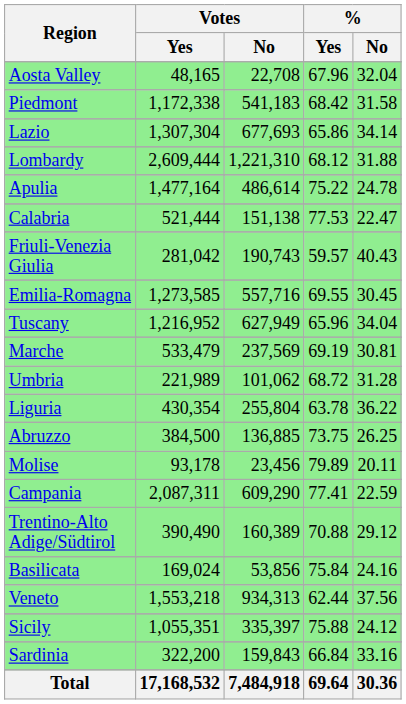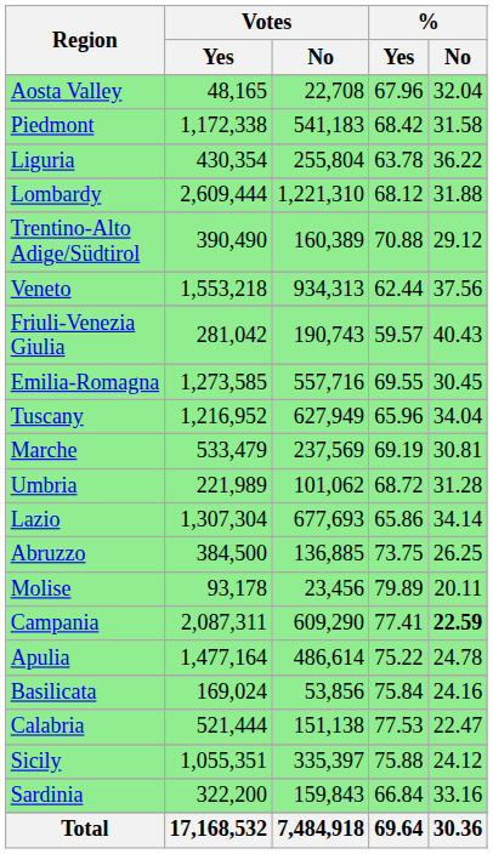 <table class="wikitable sortable">
 <tr>
 <th rowspan=2>Region</th>
 <th colspan=2>Votes</th>
 <th colspan=2>%</th>
 </tr>
 <tr>
 <th>Yes</th>
 <th>No</th>
 <th>Yes</th>
 <th>No</th>
 </tr>
 <tr>
 </tr>
 <tr bgcolor=lightgreen>
 <td><a href='#'>Aosta Valley</a></td>
 <td align="right">48,165</td>
 <td align="right">22,708</td>
 <td align="right">67.96</td>
 <td align="right">32.04</td>
 </tr>
 <tr>
 </tr>
 <tr bgcolor=lightgreen>
 <td><a href='#'>Piedmont</a></td>
 <td align="right">1,172,338</td>
 <td align="right">541,183</td>
 <td align="right">68.42</td>
 <td align="right">31.58</td>
 </tr>
 <tr>
 </tr>
 <tr bgcolor=lightgreen>
-<td><a href='#'>Lazio</a></td>
-<td align="right">1,307,304</td>
-<td align="right">677,693</td>
-<td align="right">65.86</td>
-<td align="right">34.14</td>
+<td><a href='#'>Liguria</a></td>
+<td align="right">430,354</td>
+<td align="right">255,804</td>
+<td align="right">63.78</td>
+<td align="right">36.22</td>
 </tr>
 <tr>
 </tr>
 <tr bgcolor=lightgreen>
 <td><a href='#'>Lombardy</a></td>
 <td align="right">2,609,444</td>
 <td align="right">1,221,310</td>
 <td align="right">68.12</td>
 <td align="right">31.88</td>
 </tr>
 <tr>
 </tr>
 <tr bgcolor=lightgreen>
-<td><a href='#'>Apulia</a></td>
-<td align="right">1,477,164</td>
-<td align="right">486,614</td>
-<td align="right">75.22</td>
-<td align="right">24.78</td>
+<td><a href='#'>Trentino-Alto<br> Adige/Südtirol</a></td>
+<td align="right">390,490</td>
+<td align="right">160,389</td>
+<td align="right">70.88</td>
+<td align="right">29.12</td>
 </tr>
 <tr>
 </tr>
 <tr bgcolor=lightgreen>
-<td><a href='#'>Calabria</a></td>
-<td align="right">521,444</td>
-<td align="right">151,138</td>
-<td align="right">77.53</td>
-<td align="right">22.47</td>
+<td><a href='#'>Veneto</a></td>
+<td align="right">1,553,218</td>
+<td align="right">934,313</td>
+<td align="right">62.44</td>
+<td align="right">37.56</td>
 </tr>
 <tr>
 </tr>
 <tr bgcolor=lightgreen>
 <td><a href='#'>Friuli-Venezia<br> Giulia</a></td>
 <td align="right">281,042</td>
 <td align="right">190,743</td>
 <td align="right">59.57</td>
 <td align="right">40.43</td>
 </tr>
 <tr>
 </tr>
 <tr bgcolor=lightgreen>
 <td><a href='#'>Emilia-Romagna</a></td>
 <td align="right">1,273,585</td>
 <td align="right">557,716</td>
 <td align="right">69.55</td>
 <td align="right">30.45</td>
 </tr>
 <tr>
 </tr>
 <tr bgcolor=lightgreen>
 <td><a href='#'>Tuscany</a></td>
 <td align="right">1,216,952</td>
 <td align="right">627,949</td>
 <td align="right">65.96</td>
 <td align="right">34.04</td>
 </tr>
 <tr>
 </tr>
 <tr bgcolor=lightgreen>
 <td><a href='#'>Marche</a></td>
 <td align="right">533,479</td>
 <td align="right">237,569</td>
 <td align="right">69.19</td>
 <td align="right">30.81</td>
 </tr>
 <tr>
 </tr>
 <tr bgcolor=lightgreen>
 <td><a href='#'>Umbria</a></td>
 <td align="right">221,989</td>
 <td align="right">101,062</td>
 <td align="right">68.72</td>
 <td align="right">31.28</td>
 </tr>
 <tr>
 </tr>
 <tr bgcolor=lightgreen>
-<td><a href='#'>Liguria</a></td>
-<td align="right">430,354</td>
-<td align="right">255,804</td>
-<td align="right">63.78</td>
-<td align="right">36.22</td>
+<td><a href='#'>Lazio</a></td>
+<td align="right">1,307,304</td>
+<td align="right">677,693</td>
+<td align="right">65.86</td>
+<td align="right">34.14</td>
 </tr>
 <tr>
 </tr>
 <tr bgcolor=lightgreen>
 <td><a href='#'>Abruzzo</a></td>
 <td align="right">384,500</td>
 <td align="right">136,885</td>
 <td align="right">73.75</td>
 <td align="right">26.25</td>
 </tr>
 <tr>
 </tr>
 <tr bgcolor=lightgreen>
 <td><a href='#'>Molise</a></td>
 <td align="right">93,178</td>
 <td align="right">23,456</td>
 <td align="right">79.89</td>
 <td align="right">20.11</td>
 </tr>
 <tr>
 </tr>
 <tr bgcolor=lightgreen>
 <td><a href='#'>Campania</a></td>
 <td align="right">2,087,311</td>
 <td align="right">609,290</td>
 <td align="right">77.41</td>
-<td align="right">22.59</td>
+<td align="right"><strong>22.59</strong></td>
 </tr>
 <tr>
 </tr>
 <tr bgcolor=lightgreen>
-<td><a href='#'>Trentino-Alto<br> Adige/Südtirol</a></td>
-<td align="right">390,490</td>
-<td align="right">160,389</td>
-<td align="right">70.88</td>
-<td align="right">29.12</td>
+<td><a href='#'>Apulia</a></td>
+<td align="right">1,477,164</td>
+<td align="right">486,614</td>
+<td align="right">75.22</td>
+<td align="right">24.78</td>
 </tr>
 <tr>
 </tr>
 <tr bgcolor=lightgreen>
 <td><a href='#'>Basilicata</a></td>
 <td align="right">169,024</td>
 <td align="right">53,856</td>
 <td align="right">75.84</td>
 <td align="right">24.16</td>
 </tr>
 <tr>
 </tr>
 <tr bgcolor=lightgreen>
-<td><a href='#'>Veneto</a></td>
-<td align="right">1,553,218</td>
-<td align="right">934,313</td>
-<td align="right">62.44</td>
-<td align="right">37.56</td>
+<td><a href='#'>Calabria</a></td>
+<td align="right">521,444</td>
+<td align="right">151,138</td>
+<td align="right">77.53</td>
+<td align="right">22.47</td>
 </tr>
 <tr>
 </tr>
 <tr bgcolor=lightgreen>
 <td><a href='#'>Sicily</a></td>
 <td align="right">1,055,351</td>
 <td align="right">335,397</td>
 <td align="right">75.88</td>
 <td align="right">24.12</td>
 </tr>
 <tr>
 </tr>
 <tr bgcolor=lightgreen>
 <td><a href='#'>Sardinia</a></td>
 <td align="right">322,200</td>
 <td align="right">159,843</td>
 <td align="right">66.84</td>
 <td align="right">33.16</td>
 </tr>
 <tr>
 </tr>
 <tr style="background:FF6347;" |- class="sortbottom">
 <th><strong>Total</strong></th>
 <th align="right"><strong>17,168,532</strong></th>
 <th align="right"><strong>7,484,918</strong></th>
 <th align="right"><strong>69.64</strong></th>
 <th align="right"><strong>30.36</strong></th>
 </tr>
 </table>
